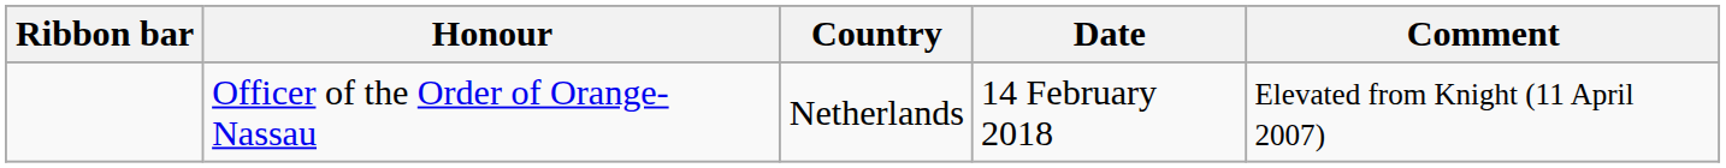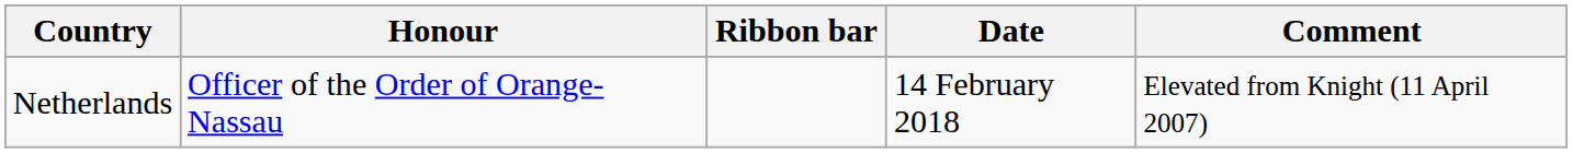 <table class="wikitable" style="width:60%;">
 <tr>
+<th>Country</th>
+<th>Honour</th>
 <th style="width:80px;">Ribbon bar</th>
-<th>Honour</th>
-<th>Country</th>
 <th>Date</th>
 <th>Comment</th>
 </tr>
 <tr>
+<td>Netherlands</td>
+<td><a href='#'>Officer</a> of the <a href='#'>Order of Orange-Nassau</a></td>
 <td></td>
-<td><a href='#'>Officer</a> of the <a href='#'>Order of Orange-Nassau</a></td>
-<td>Netherlands</td>
 <td>14 February 2018</td>
 <td><small>Elevated from Knight (11 April 2007)</small></td>
 </tr>
 </table>
